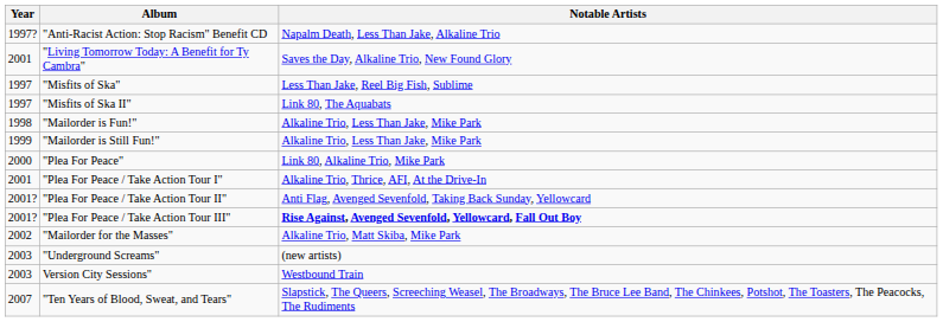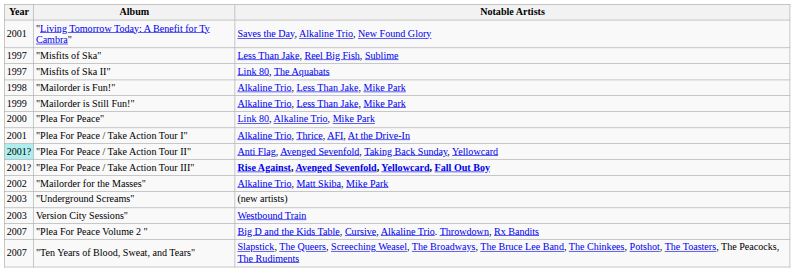 <table class="wikitable">
 <tr>
 <th>Year</th>
 <th>Album</th>
 <th>Notable Artists</th>
-</tr>
-<tr>
-<td>1997?</td>
-<td>"Anti-Racist Action: Stop Racism" Benefit CD</td>
-<td><a href='#'>Napalm Death</a>, <a href='#'>Less Than Jake</a>, <a href='#'>Alkaline Trio</a></td>
 </tr>
 <tr>
 <td>2001</td>
 <td>"<a href='#'>Living Tomorrow Today: A Benefit for Ty Cambra</a>"</td>
 <td><a href='#'>Saves the Day</a>, <a href='#'>Alkaline Trio</a>, <a href='#'>New Found Glory</a></td>
 </tr>
 <tr>
 <td>1997</td>
 <td>"Misfits of Ska"</td>
 <td><a href='#'>Less Than Jake</a>, <a href='#'>Reel Big Fish</a>, <a href='#'>Sublime</a></td>
 </tr>
 <tr>
 <td>1997</td>
 <td>"Misfits of Ska II"</td>
 <td><a href='#'>Link 80</a>, <a href='#'>The Aquabats</a></td>
 </tr>
 <tr>
 <td>1998</td>
 <td>"Mailorder is Fun!"</td>
 <td><a href='#'>Alkaline Trio</a>, <a href='#'>Less Than Jake</a>, <a href='#'>Mike Park</a></td>
 </tr>
 <tr>
 <td>1999</td>
 <td>"Mailorder is Still Fun!"</td>
 <td><a href='#'>Alkaline Trio</a>, <a href='#'>Less Than Jake</a>, <a href='#'>Mike Park</a></td>
 </tr>
 <tr>
 <td>2000</td>
 <td>"Plea For Peace"</td>
 <td><a href='#'>Link 80</a>, <a href='#'>Alkaline Trio</a>, <a href='#'>Mike Park</a></td>
 </tr>
 <tr>
 <td>2001</td>
 <td>"Plea For Peace / Take Action Tour I"</td>
 <td><a href='#'>Alkaline Trio</a>, <a href='#'>Thrice</a>, <a href='#'>AFI</a>, <a href='#'>At the Drive-In</a></td>
 </tr>
 <tr>
-<td>2001?</td>
+<td style="background: paleturquoise;">2001?</td>
 <td>"Plea For Peace / Take Action Tour II"</td>
 <td><a href='#'>Anti Flag</a>, <a href='#'>Avenged Sevenfold</a>, <a href='#'>Taking Back Sunday</a>, <a href='#'>Yellowcard</a></td>
 </tr>
 <tr>
 <td>2001?</td>
 <td>"Plea For Peace / Take Action Tour III"</td>
 <td><strong><a href='#'>Rise Against</a>, <a href='#'>Avenged Sevenfold</a>, <a href='#'>Yellowcard</a>, <a href='#'>Fall Out Boy</a></strong></td>
 </tr>
 <tr>
 <td>2002</td>
 <td>"Mailorder for the Masses"</td>
 <td><a href='#'>Alkaline Trio</a>, <a href='#'>Matt Skiba</a>, <a href='#'>Mike Park</a></td>
 </tr>
 <tr>
 <td>2003</td>
 <td>"Underground Screams"</td>
 <td>(new artists)</td>
 </tr>
 <tr>
 <td>2003</td>
 <td>Version City Sessions"</td>
 <td><a href='#'>Westbound Train</a></td>
 </tr>
 <tr>
 <td>2007</td>
+<td>"Plea For Peace Volume 2 "</td>
+<td><a href='#'>Big D and the Kids Table</a>, <a href='#'>Cursive</a>, <a href='#'>Alkaline Trio</a>. <a href='#'>Throwdown</a>, <a href='#'>Rx Bandits</a></td>
+</tr>
+<tr>
+<td>2007</td>
 <td>"Ten Years of Blood, Sweat, and Tears"</td>
 <td><a href='#'>Slapstick</a>, <a href='#'>The Queers</a>, <a href='#'>Screeching Weasel</a>, <a href='#'>The Broadways</a>, <a href='#'>The Bruce Lee Band</a>, <a href='#'>The Chinkees</a>, <a href='#'>Potshot</a>, <a href='#'>The Toasters</a>, The Peacocks, <a href='#'>The Rudiments</a></td>
 </tr>
 </table>
